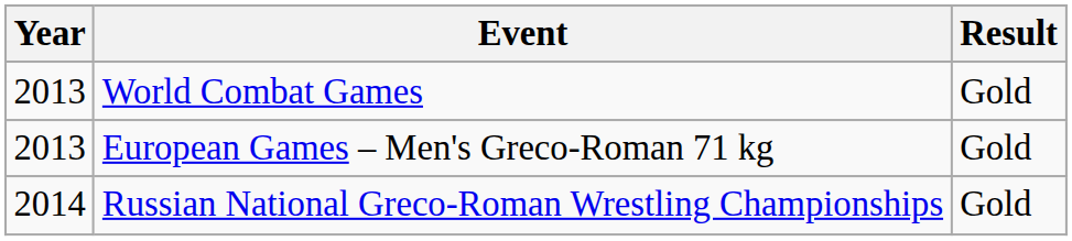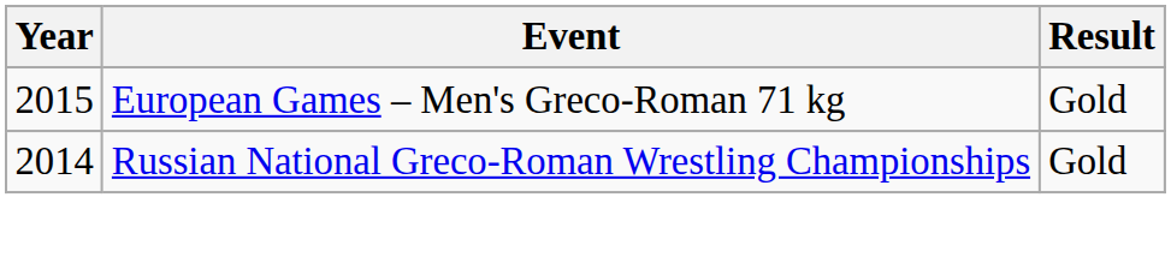 <table class="wikitable">
 <tr>
 <th>Year</th>
 <th>Event</th>
 <th>Result</th>
 </tr>
 <tr>
-<td>2013</td>
-<td><a href='#'>World Combat Games</a></td>
-<td> Gold</td>
-</tr>
-<tr>
-<td>2013</td>
+<td>2015</td>
 <td><a href='#'>European Games</a> – Men's Greco-Roman 71 kg</td>
 <td> Gold</td>
 </tr>
 <tr>
 <td>2014</td>
 <td><a href='#'>Russian National Greco-Roman Wrestling Championships</a></td>
 <td> Gold</td>
 </tr>
 </table>
